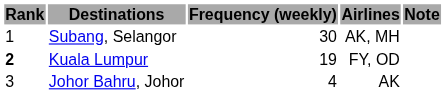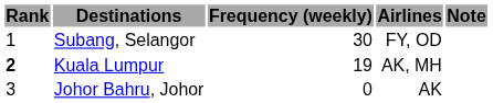 <table class="sortable" style="font-size:89%; align=center;">
 <tr style="background:darkgrey;">
 <th>Rank</th>
 <th>Destinations</th>
 <th>Frequency (weekly)</th>
 <th>Airlines</th>
 <th>Note</th>
 </tr>
 <tr>
 <td>1</td>
 <td> <a href='#'>Subang</a>, Selangor</td>
 <td align="right">30</td>
-<td align="right">AK, MH</td>
+<td align="right">FY, OD</td>
 <td></td>
 </tr>
 <tr>
 <td><strong>2</strong></td>
 <td> <a href='#'>Kuala Lumpur</a></td>
 <td align="right">19</td>
-<td align="right">FY, OD</td>
+<td align="right">AK, MH</td>
 <td></td>
 </tr>
 <tr>
 <td>3</td>
 <td> <a href='#'>Johor Bahru</a>, Johor</td>
-<td align="right">4</td>
+<td align="right">0</td>
 <td align="right">AK</td>
 <td></td>
 </tr>
 <tr>
 </tr>
 </table>
